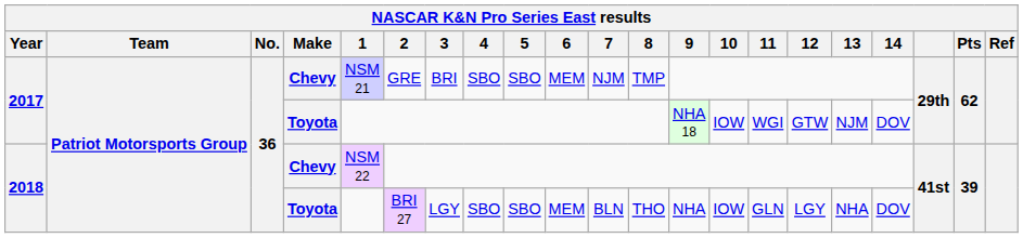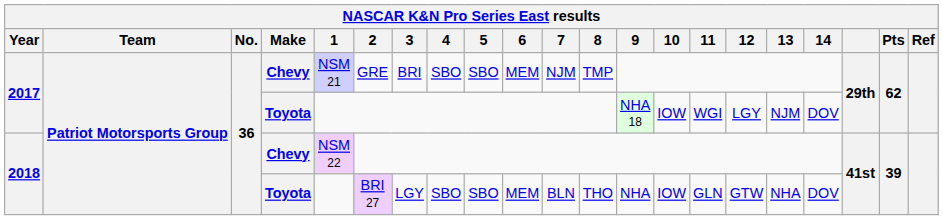 <table class="wikitable" style="text-align:center; font-size:75%">
 <tr>
 <th colspan=21><a href='#'>NASCAR K&N Pro Series East</a> results</th>
 </tr>
 <tr>
 <th>Year</th>
 <th>Team</th>
 <th>No.</th>
 <th>Make</th>
 <th>1</th>
 <th>2</th>
 <th>3</th>
 <th>4</th>
 <th>5</th>
 <th>6</th>
 <th>7</th>
 <th>8</th>
 <th>9</th>
 <th>10</th>
 <th>11</th>
 <th>12</th>
 <th>13</th>
 <th>14</th>
 <th></th>
 <th>Pts</th>
 <th>Ref</th>
 </tr>
 <tr>
 <th rowspan=2><a href='#'>2017</a></th>
 <th rowspan=4><a href='#'>Patriot Motorsports Group</a></th>
 <th rowspan=4>36</th>
 <th><a href='#'>Chevy</a></th>
 <td style="background:#CFCFFF;"><a href='#'>NSM</a><br><small>21</small></td>
 <td><a href='#'>GRE</a></td>
 <td><a href='#'>BRI</a></td>
 <td><a href='#'>SBO</a></td>
 <td><a href='#'>SBO</a></td>
 <td><a href='#'>MEM</a></td>
 <td><a href='#'>NJM</a></td>
 <td><a href='#'>TMP</a></td>
 <td colspan=6></td>
 <th rowspan=2>29th</th>
 <th rowspan=2>62</th>
 <th rowspan=2></th>
 </tr>
 <tr>
 <th><a href='#'>Toyota</a></th>
 <td colspan=8></td>
 <td style="background:#DFFFDF;"><a href='#'>NHA</a><br><small>18</small></td>
 <td><a href='#'>IOW</a></td>
 <td><a href='#'>WGI</a></td>
-<td><a href='#'>GTW</a></td>
+<td><a href='#'>LGY</a></td>
 <td><a href='#'>NJM</a></td>
 <td><a href='#'>DOV</a></td>
 </tr>
 <tr>
 <th rowspan=2><a href='#'>2018</a></th>
 <th><a href='#'>Chevy</a></th>
 <td style="background:#EFCFFF;"><a href='#'>NSM</a><br><small>22</small></td>
 <td colspan=13></td>
 <th rowspan=2>41st</th>
 <th rowspan=2>39</th>
 <th rowspan=2></th>
 </tr>
 <tr>
 <th><a href='#'>Toyota</a></th>
 <td></td>
 <td style="background:#EFCFFF;"><a href='#'>BRI</a><br><small>27</small></td>
 <td><a href='#'>LGY</a></td>
 <td><a href='#'>SBO</a></td>
 <td><a href='#'>SBO</a></td>
 <td><a href='#'>MEM</a></td>
 <td><a href='#'>BLN</a></td>
 <td><a href='#'>THO</a></td>
 <td><a href='#'>NHA</a></td>
 <td><a href='#'>IOW</a></td>
 <td><a href='#'>GLN</a></td>
-<td><a href='#'>LGY</a></td>
+<td><a href='#'>GTW</a></td>
 <td><a href='#'>NHA</a></td>
 <td><a href='#'>DOV</a></td>
 </tr>
 </table>
